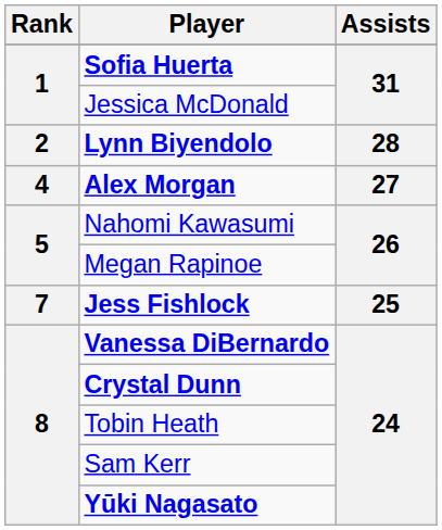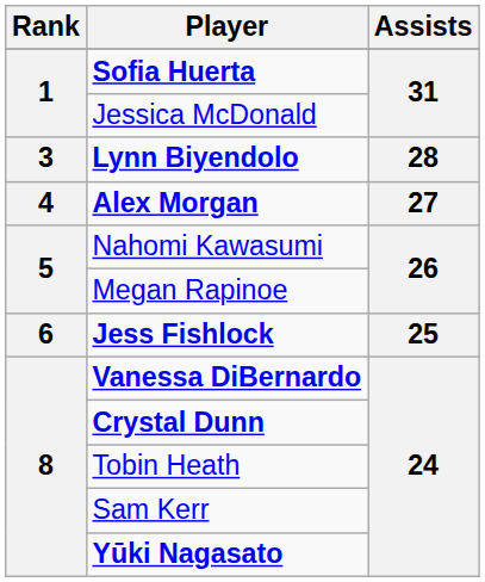 <table class="wikitable" style="text-align: left">
 <tr>
 <th>Rank</th>
 <th>Player</th>
 <th>Assists</th>
 </tr>
 <tr>
 </tr>
 <tr>
 <th rowspan="2">1</th>
 <td><strong> <a href='#'>Sofia Huerta</a></strong></td>
 <th rowspan="2">31</th>
 </tr>
 <tr>
 <td> <a href='#'>Jessica McDonald</a></td>
 </tr>
 <tr>
-<th>2</th>
+<th>3</th>
 <td><strong> <a href='#'>Lynn Biyendolo</a></strong></td>
 <th>28</th>
 </tr>
 <tr>
 <th>4</th>
 <td><strong> <a href='#'>Alex Morgan</a></strong></td>
 <th>27</th>
 </tr>
 <tr>
 <th rowspan="2">5</th>
 <td> <a href='#'>Nahomi Kawasumi</a></td>
 <th rowspan="2">26</th>
 </tr>
 <tr>
 <td> <a href='#'>Megan Rapinoe</a></td>
 </tr>
 <tr>
-<th>7</th>
+<th>6</th>
 <td><strong> <a href='#'>Jess Fishlock</a></strong></td>
 <th>25</th>
 </tr>
 <tr>
 <th rowspan="5">8</th>
 <td><strong> <a href='#'>Vanessa DiBernardo</a></strong></td>
 <th rowspan="5">24</th>
 </tr>
 <tr>
 <td><strong> <a href='#'>Crystal Dunn</a></strong></td>
 </tr>
 <tr>
 <td> <a href='#'>Tobin Heath</a></td>
 </tr>
 <tr>
 <td> <a href='#'>Sam Kerr</a></td>
 </tr>
 <tr>
 <td><strong> <a href='#'>Yūki Nagasato</a></strong></td>
 </tr>
 </table>
